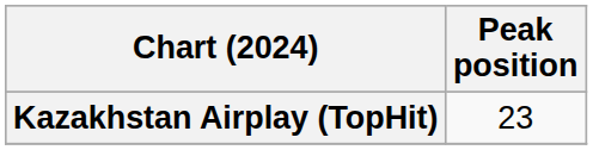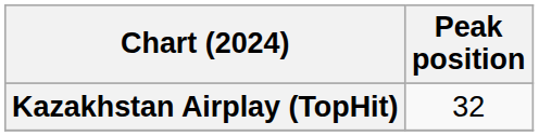 <table class="wikitable plainrowheaders" style="text-align:center">
 <tr>
 <th scope="col">Chart (2024)</th>
 <th scope="col">Peak<br>position</th>
 </tr>
 <tr>
 <th scope="row">Kazakhstan Airplay (TopHit)</th>
-<td>23</td>
+<td>32</td>
 </tr>
 <tr>
 </tr>
 </table>
